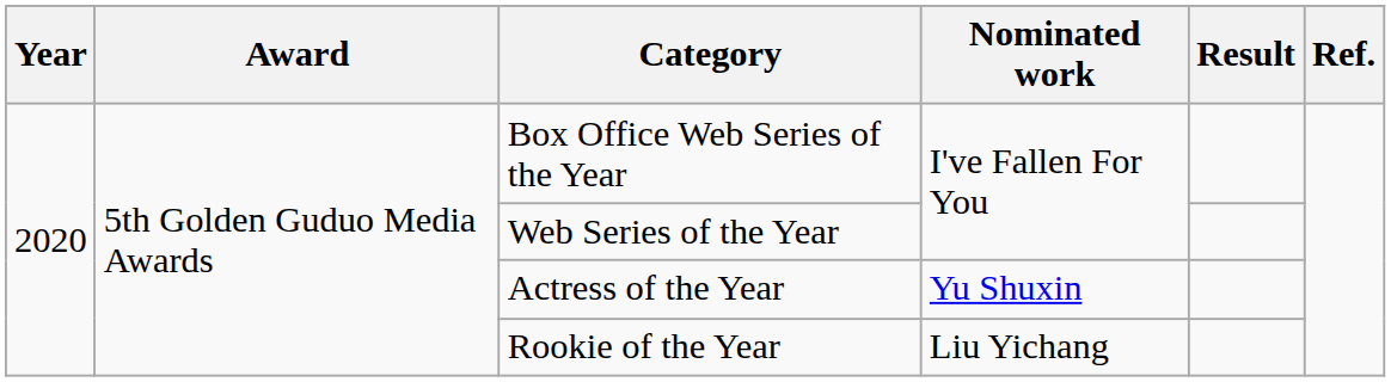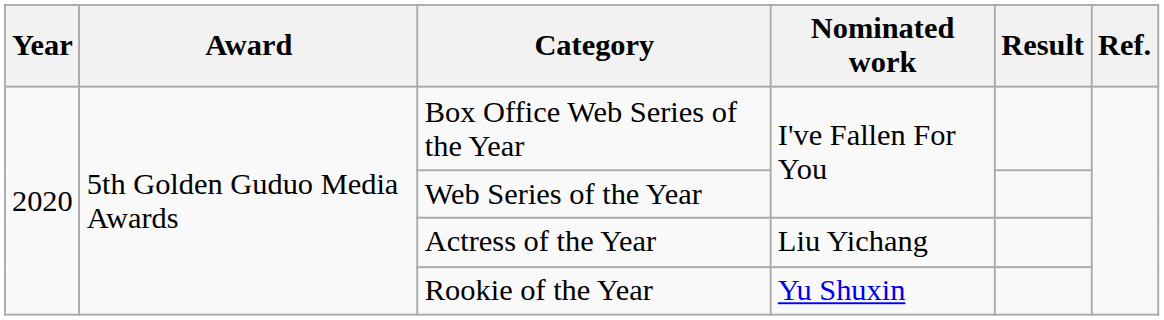 <table class="wikitable">
 <tr>
 <th>Year</th>
 <th>Award</th>
 <th>Category</th>
 <th>Nominated work</th>
 <th>Result</th>
 <th>Ref.</th>
 </tr>
 <tr>
 <td rowspan="4">2020</td>
 <td rowspan="4">5th Golden Guduo Media Awards</td>
 <td>Box Office Web Series of the Year</td>
 <td rowspan="2">I've Fallen For You</td>
 <td></td>
 <td rowspan="4"></td>
 </tr>
 <tr>
 <td>Web Series of the Year</td>
 <td></td>
 </tr>
 <tr>
 <td>Actress of the Year</td>
-<td><a href='#'>Yu Shuxin</a></td>
+<td>Liu Yichang</td>
 <td></td>
 </tr>
 <tr>
 <td>Rookie of the Year</td>
-<td>Liu Yichang</td>
+<td><a href='#'>Yu Shuxin</a></td>
 <td></td>
 </tr>
 </table>
